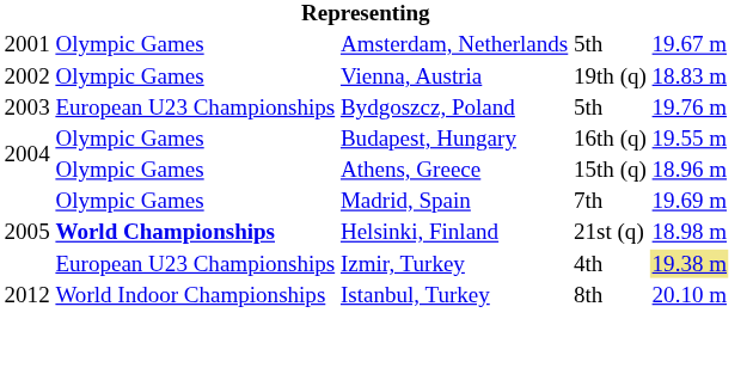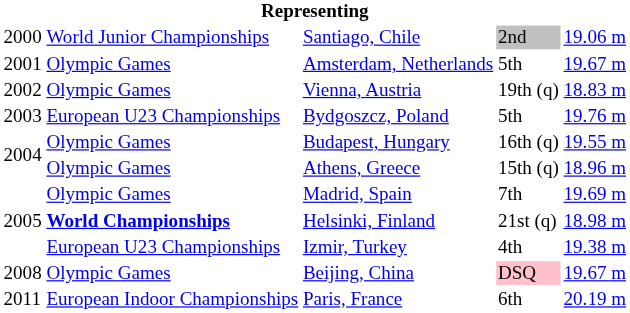 <table>
 <tr>
 <th colspan="5">Representing </th>
+</tr>
+<tr>
+<td>2000</td>
+<td><a href='#'>World Junior Championships</a></td>
+<td><a href='#'>Santiago, Chile</a></td>
+<td bgcolor="silver">2nd</td>
+<td><a href='#'>19.06 m</a></td>
 </tr>
 <tr>
 <td>2001</td>
 <td><a href='#'>Olympic Games</a></td>
 <td><a href='#'>Amsterdam, Netherlands</a></td>
 <td>5th</td>
 <td><a href='#'>19.67 m</a></td>
 </tr>
 <tr>
 <td>2002</td>
 <td><a href='#'>Olympic Games</a></td>
 <td><a href='#'>Vienna, Austria</a></td>
 <td>19th (q)</td>
 <td><a href='#'>18.83 m</a></td>
 </tr>
 <tr>
 <td>2003</td>
 <td><a href='#'>European U23 Championships</a></td>
 <td><a href='#'>Bydgoszcz, Poland</a></td>
 <td>5th</td>
 <td><a href='#'>19.76 m</a></td>
 </tr>
 <tr>
 <td rowspan=2>2004</td>
 <td><a href='#'>Olympic Games</a></td>
 <td><a href='#'>Budapest, Hungary</a></td>
 <td>16th (q)</td>
 <td><a href='#'>19.55 m</a></td>
 </tr>
 <tr>
 <td><a href='#'>Olympic Games</a></td>
 <td><a href='#'>Athens, Greece</a></td>
 <td>15th (q)</td>
 <td><a href='#'>18.96 m</a></td>
 </tr>
 <tr>
 <td rowspan=3>2005</td>
 <td><a href='#'>Olympic Games</a></td>
 <td><a href='#'>Madrid, Spain</a></td>
 <td>7th</td>
 <td><a href='#'>19.69 m</a></td>
 </tr>
 <tr>
 <td><strong><a href='#'>World Championships</a></strong></td>
 <td><a href='#'>Helsinki, Finland</a></td>
 <td>21st (q)</td>
 <td><a href='#'>18.98 m</a></td>
 </tr>
 <tr>
 <td><a href='#'>European U23 Championships</a></td>
 <td><a href='#'>Izmir, Turkey</a></td>
 <td>4th</td>
-<td style="background: khaki;"><a href='#'>19.38 m</a></td>
+<td><a href='#'>19.38 m</a></td>
 </tr>
 <tr>
-<td>2012</td>
-<td><a href='#'>World Indoor Championships</a></td>
-<td><a href='#'>Istanbul, Turkey</a></td>
-<td>8th</td>
-<td><a href='#'>20.10 m</a></td>
+<td>2008</td>
+<td><a href='#'>Olympic Games</a></td>
+<td><a href='#'>Beijing, China</a></td>
+<td bgcolor="pink">DSQ</td>
+<td><a href='#'>19.67 m</a></td>
+</tr>
+<tr>
+<td>2011</td>
+<td><a href='#'>European Indoor Championships</a></td>
+<td><a href='#'>Paris, France</a></td>
+<td>6th</td>
+<td><a href='#'>20.19 m</a></td>
 </tr>
 </table>
